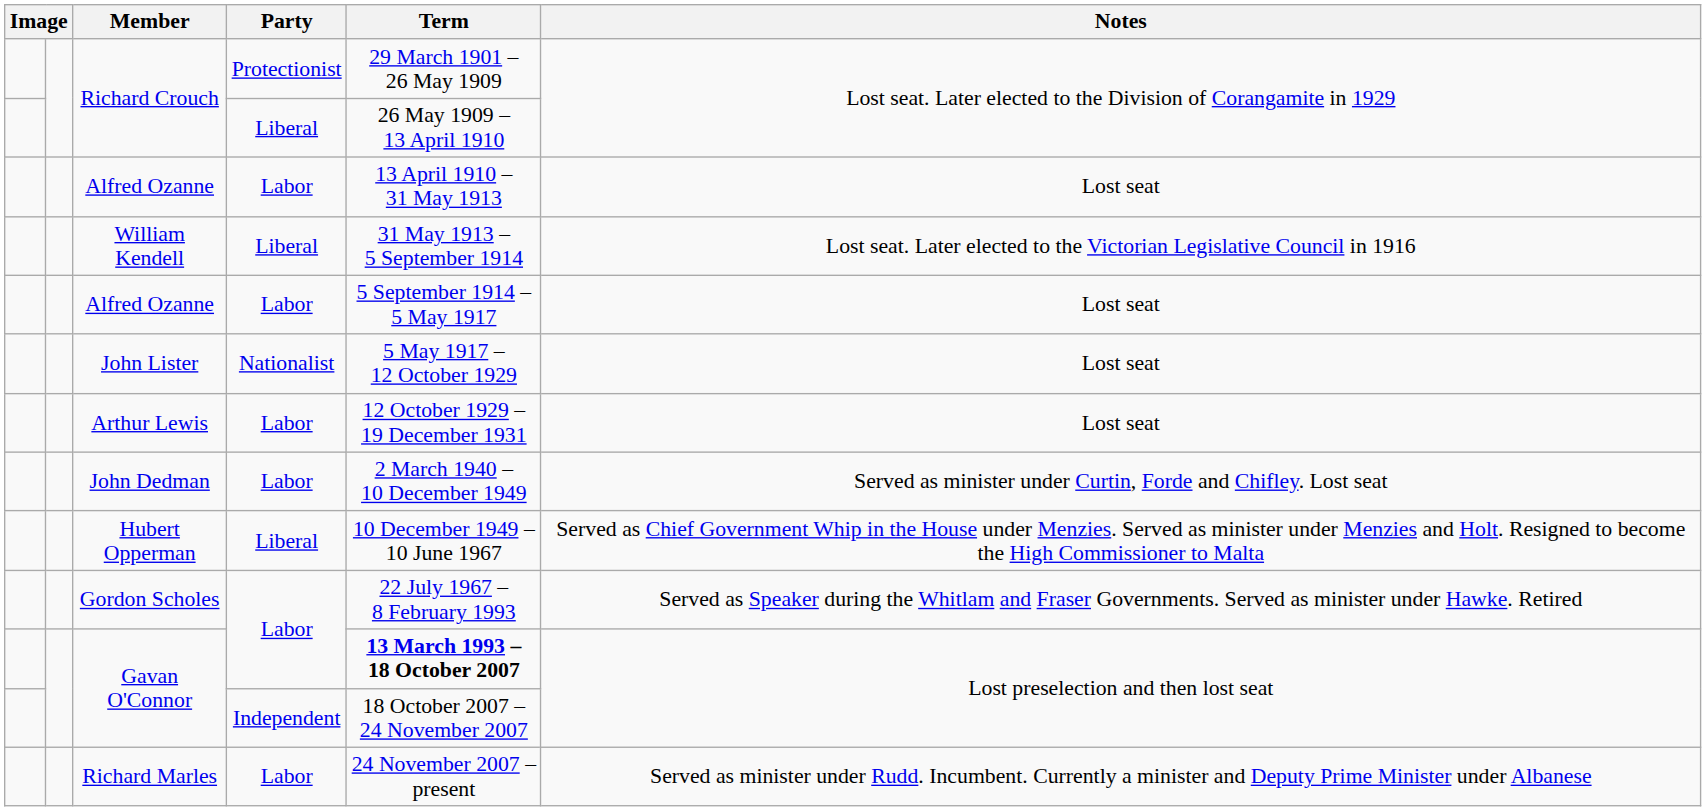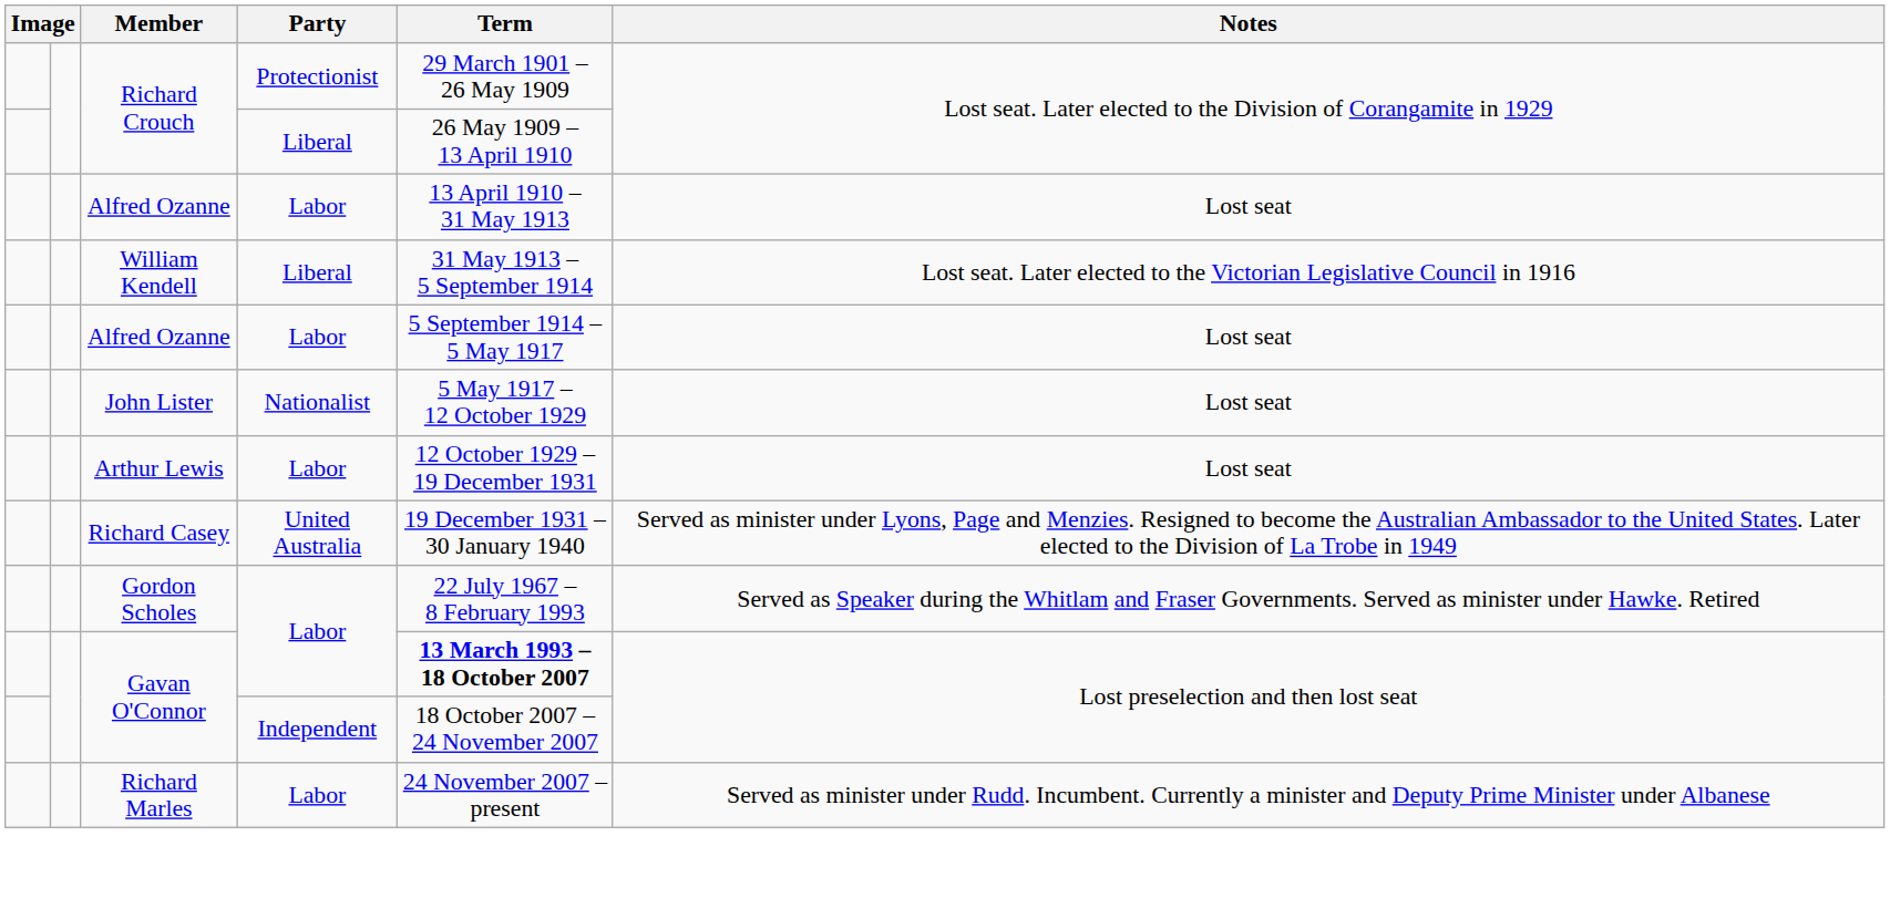 <table class=wikitable style="text-align:center">
 <tr>
 <th colspan=2>Image</th>
 <th>Member</th>
 <th>Party</th>
 <th>Term</th>
 <th>Notes</th>
 </tr>
 <tr>
 <td> </td>
 <td rowspan=2></td>
 <td rowspan=2><a href='#'>Richard Crouch</a><br></td>
 <td><a href='#'>Protectionist</a></td>
 <td nowrap><a href='#'>29 March 1901</a> –<br>26 May 1909</td>
 <td rowspan=2>Lost seat. Later elected to the Division of <a href='#'>Corangamite</a> in <a href='#'>1929</a></td>
 </tr>
 <tr>
 <td> </td>
 <td nowrap><a href='#'>Liberal</a></td>
 <td nowrap>26 May 1909 –<br><a href='#'>13 April 1910</a></td>
 </tr>
 <tr>
 <td> </td>
 <td></td>
 <td><a href='#'>Alfred Ozanne</a><br></td>
 <td><a href='#'>Labor</a></td>
 <td nowrap><a href='#'>13 April 1910</a> –<br><a href='#'>31 May 1913</a></td>
 <td>Lost seat</td>
 </tr>
 <tr>
 <td> </td>
 <td></td>
 <td><a href='#'>William Kendell</a><br></td>
 <td><a href='#'>Liberal</a></td>
 <td nowrap><a href='#'>31 May 1913</a> –<br><a href='#'>5 September 1914</a></td>
 <td>Lost seat. Later elected to the <a href='#'>Victorian Legislative Council</a> in 1916</td>
 </tr>
 <tr>
 <td> </td>
 <td></td>
 <td><a href='#'>Alfred Ozanne</a><br></td>
 <td><a href='#'>Labor</a></td>
 <td nowrap><a href='#'>5 September 1914</a> –<br><a href='#'>5 May 1917</a></td>
 <td>Lost seat</td>
 </tr>
 <tr>
 <td> </td>
 <td></td>
 <td><a href='#'>John Lister</a><br></td>
 <td><a href='#'>Nationalist</a></td>
 <td nowrap><a href='#'>5 May 1917</a> –<br><a href='#'>12 October 1929</a></td>
 <td>Lost seat</td>
 </tr>
 <tr>
 <td> </td>
 <td></td>
 <td><a href='#'>Arthur Lewis</a><br></td>
 <td><a href='#'>Labor</a></td>
 <td nowrap><a href='#'>12 October 1929</a> –<br><a href='#'>19 December 1931</a></td>
 <td>Lost seat</td>
 </tr>
 <tr>
 <td> </td>
 <td></td>
-<td><a href='#'>John Dedman</a><br></td>
-<td><a href='#'>Labor</a></td>
-<td nowrap><a href='#'>2 March 1940</a> –<br><a href='#'>10 December 1949</a></td>
-<td>Served as minister under <a href='#'>Curtin</a>, <a href='#'>Forde</a> and <a href='#'>Chifley</a>. Lost seat</td>
-</tr>
-<tr>
-<td> </td>
-<td></td>
-<td><a href='#'>Hubert Opperman</a><br></td>
-<td><a href='#'>Liberal</a></td>
-<td nowrap><a href='#'>10 December 1949</a> –<br>10 June 1967</td>
-<td>Served as <a href='#'>Chief Government Whip in the House</a> under <a href='#'>Menzies</a>. Served as minister under <a href='#'>Menzies</a> and <a href='#'>Holt</a>. Resigned to become the <a href='#'>High Commissioner to Malta</a></td>
+<td><a href='#'>Richard Casey</a><br></td>
+<td><a href='#'>United Australia</a></td>
+<td nowrap><a href='#'>19 December 1931</a> –<br>30 January 1940</td>
+<td>Served as minister under <a href='#'>Lyons</a>, <a href='#'>Page</a> and <a href='#'>Menzies</a>. Resigned to become the <a href='#'>Australian Ambassador to the United States</a>. Later elected to the Division of <a href='#'>La Trobe</a> in <a href='#'>1949</a></td>
 </tr>
 <tr>
 <td> </td>
 <td></td>
 <td><a href='#'>Gordon Scholes</a><br></td>
 <td rowspan="2"><a href='#'>Labor</a></td>
 <td nowrap><a href='#'>22 July 1967</a> –<br><a href='#'>8 February 1993</a></td>
 <td>Served as <a href='#'>Speaker</a> during the <a href='#'>Whitlam</a> <a href='#'>and</a> <a href='#'>Fraser</a> Governments. Served as minister under <a href='#'>Hawke</a>. Retired</td>
 </tr>
 <tr>
 <td> </td>
 <td rowspan=2></td>
 <td rowspan=2><a href='#'>Gavan O'Connor</a><br></td>
 <td nowrap><strong><a href='#'>13 March 1993</a> –<br>18 October 2007</strong></td>
 <td rowspan=2>Lost preselection and then lost seat</td>
 </tr>
 <tr>
 <td> </td>
 <td nowrap><a href='#'>Independent</a></td>
 <td nowrap>18 October 2007 –<br><a href='#'>24 November 2007</a></td>
 </tr>
 <tr>
 <td> </td>
 <td></td>
 <td><a href='#'>Richard Marles</a><br></td>
 <td><a href='#'>Labor</a></td>
 <td nowrap><a href='#'>24 November 2007</a> –<br>present</td>
 <td>Served as minister under <a href='#'>Rudd</a>. Incumbent. Currently a minister and <a href='#'>Deputy Prime Minister</a> under <a href='#'>Albanese</a></td>
 </tr>
 </table>
